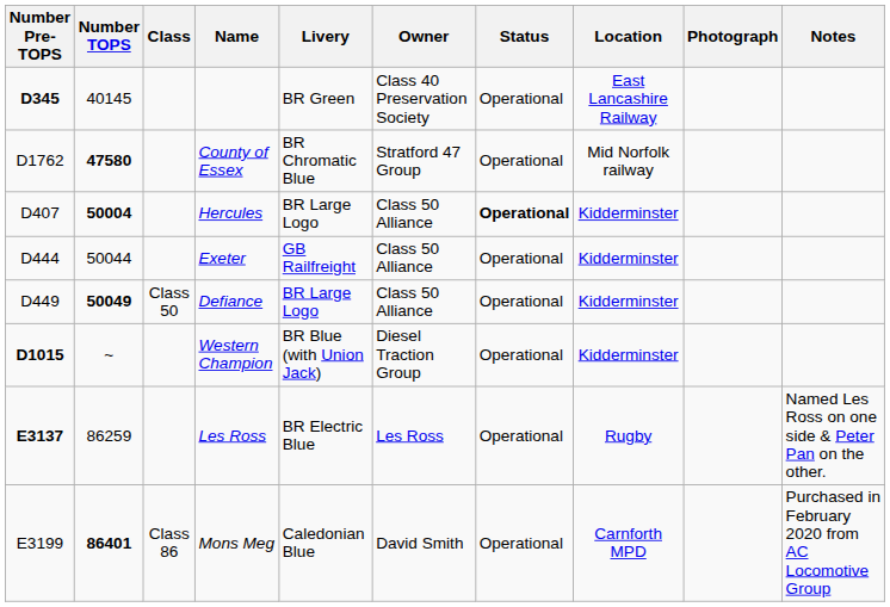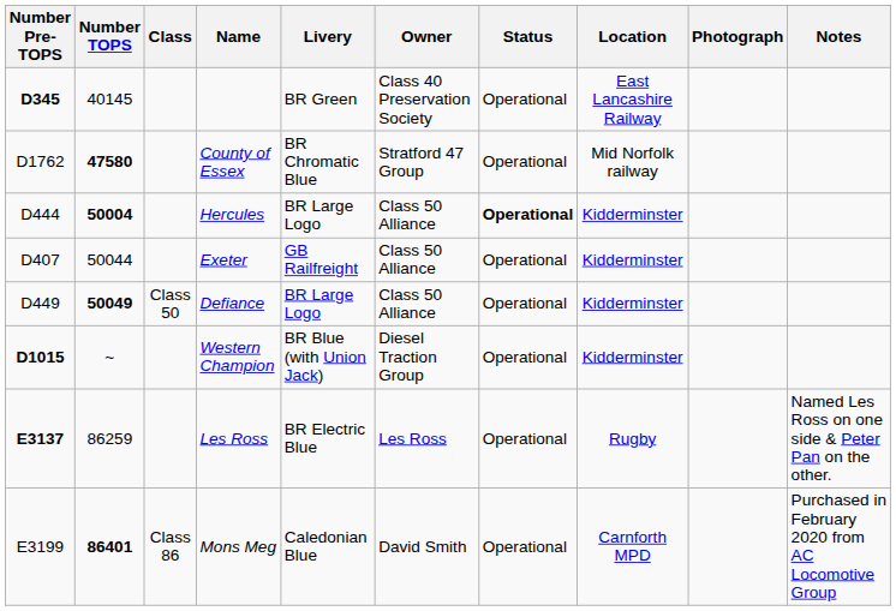 <table class="wikitable sortable">
 <tr>
 <th>Number<br>Pre-TOPS</th>
 <th>Number<br><a href='#'>TOPS</a></th>
 <th>Class</th>
 <th scope="col">Name</th>
 <th align=left>Livery</th>
 <th align=left>Owner</th>
 <th scope="col">Status</th>
 <th scope="col">Location</th>
 <th align=center>Photograph</th>
 <th align=center>Notes</th>
 </tr>
 <tr>
 <td align=center><strong>D345</strong></td>
 <td align=center>40145</td>
 <td align=center></td>
 <td align=left></td>
 <td align=left>BR Green</td>
 <td align=left>Class 40 Preservation Society</td>
 <td align=left>Operational</td>
 <td align=center><a href='#'>East Lancashire Railway</a></td>
 <td align=center></td>
 <td></td>
 </tr>
 <tr>
 <td align=center>D1762</td>
 <td align=center><strong>47580</strong></td>
 <td align=center></td>
 <td align=left><em><a href='#'>County of Essex</a></em></td>
 <td align=left>BR Chromatic Blue</td>
 <td align=left>Stratford 47 Group</td>
 <td align=left>Operational</td>
 <td align=center>Mid Norfolk railway</td>
 <td align=center></td>
 <td></td>
 </tr>
 <tr bgcolor=>
-<td align=center>D407</td>
+<td align=center>D444</td>
 <td align=center><strong>50004</strong></td>
 <td align=center></td>
 <td align=left><em><a href='#'>Hercules</a></em></td>
 <td align=left>BR Large Logo</td>
 <td align=left>Class 50 Alliance</td>
 <td align=left><strong>Operational</strong></td>
 <td align=center><a href='#'>Kidderminster</a></td>
 <td align=center></td>
 <td></td>
 </tr>
 <tr bgcolor=>
-<td align=center>D444</td>
+<td align=center>D407</td>
 <td align=center>50044</td>
 <td align=center></td>
 <td align=left><em><a href='#'>Exeter</a></em></td>
 <td align=left><a href='#'>GB Railfreight</a></td>
 <td align=left>Class 50 Alliance</td>
 <td align=left>Operational</td>
 <td align=center><a href='#'>Kidderminster</a></td>
 <td align=center></td>
 <td></td>
 </tr>
 <tr>
 <td align=center>D449</td>
 <td align=center><strong>50049</strong></td>
 <td align=center>Class 50</td>
 <td align=left><em><a href='#'>Defiance</a></em></td>
 <td align=left><a href='#'>BR Large Logo</a></td>
 <td align=left>Class 50 Alliance</td>
 <td align=left>Operational</td>
 <td align=center><a href='#'>Kidderminster</a></td>
 <td align=center></td>
 <td></td>
 </tr>
 <tr bgcolor=>
 <td align=center><strong>D1015</strong></td>
 <td align=center>~</td>
 <td align=center></td>
 <td align=left><em><a href='#'>Western Champion</a></em></td>
 <td align=left>BR Blue (with <a href='#'>Union Jack</a>)</td>
 <td align=left>Diesel Traction Group</td>
 <td align=left>Operational</td>
 <td align=center><a href='#'>Kidderminster</a></td>
 <td align=center></td>
 <td></td>
 </tr>
 <tr>
 <td align=center><strong>E3137</strong></td>
 <td align=center>86259</td>
 <td align=center></td>
 <td align=left><em><a href='#'>Les Ross</a></em></td>
 <td align=left>BR Electric Blue</td>
 <td align=left><a href='#'>Les Ross</a></td>
 <td align=left>Operational</td>
 <td align=center><a href='#'>Rugby</a></td>
 <td align=center></td>
 <td>Named Les Ross on one side & <a href='#'>Peter Pan</a> on the other.</td>
 </tr>
 <tr>
 <td align=center>E3199</td>
 <td align=center><strong>86401</strong></td>
 <td align=center>Class 86</td>
 <td align=left><em>Mons Meg</em></td>
 <td align=left>Caledonian Blue</td>
 <td align=left>David Smith</td>
 <td align=left>Operational</td>
 <td align=center><a href='#'>Carnforth MPD</a></td>
 <td align=center></td>
 <td>Purchased in February 2020 from <a href='#'>AC Locomotive Group</a></td>
 </tr>
 </table>
